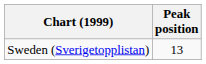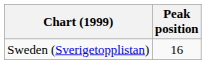 <table class="wikitable">
 <tr>
 <th>Chart (1999)</th>
 <th>Peak<br>position</th>
 </tr>
 <tr>
 <td>Sweden (<a href='#'>Sverigetopplistan</a>)</td>
-<td align="center">13</td>
+<td align="center">16</td>
 </tr>
 </table>
